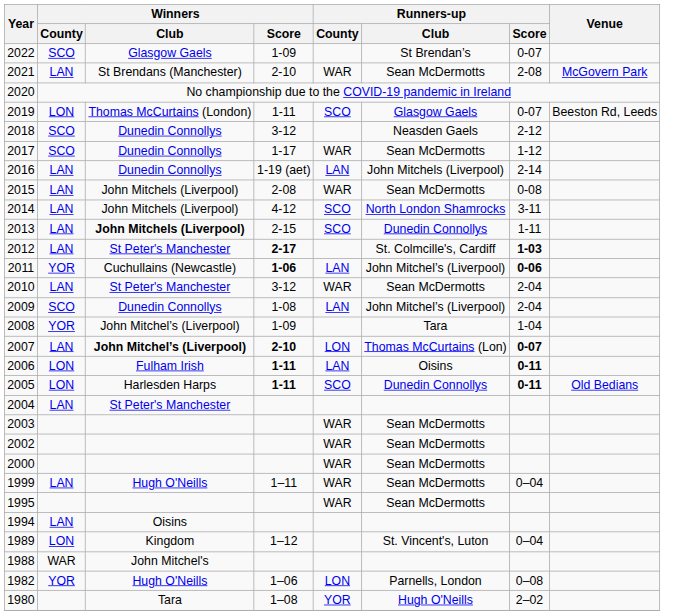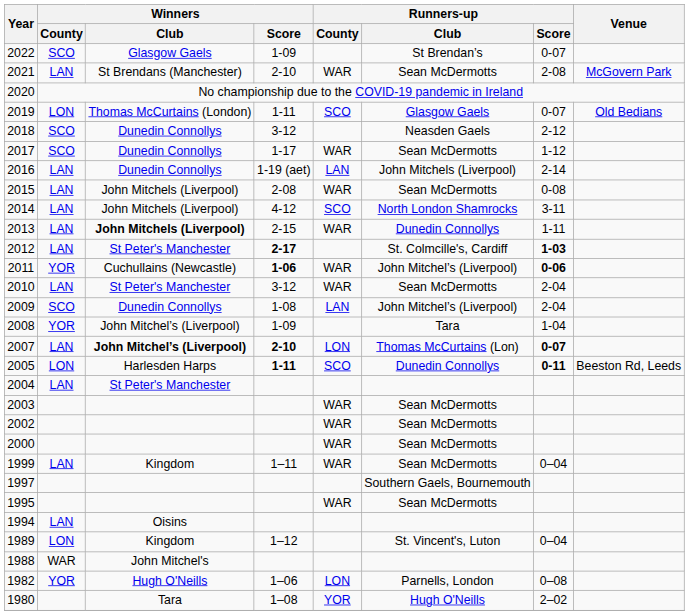 <table class="wikitable sortable" style="text-align:center">
 <tr>
 <th rowspan="2">Year</th>
 <th colspan="3">Winners</th>
 <th colspan="3">Runners-up</th>
 <th rowspan="2">Venue</th>
 </tr>
 <tr>
 <th>County</th>
 <th>Club</th>
 <th>Score</th>
 <th>County</th>
 <th>Club</th>
 <th>Score</th>
 </tr>
 <tr>
 <td>2022</td>
 <td> <a href='#'>SCO</a></td>
 <td><a href='#'>Glasgow Gaels</a></td>
 <td>1-09</td>
 <td></td>
 <td>St Brendan’s</td>
 <td>0-07</td>
 <td></td>
 </tr>
 <tr>
 <td>2021</td>
 <td> <a href='#'>LAN</a></td>
 <td>St Brendans (Manchester)</td>
 <td>2-10</td>
 <td> WAR</td>
 <td>Sean McDermotts</td>
 <td>2-08</td>
 <td><a href='#'>McGovern Park</a></td>
 </tr>
 <tr>
 <td>2020</td>
 <td colspan="7">No championship due to the <a href='#'>COVID-19 pandemic in Ireland</a></td>
 </tr>
 <tr>
 <td>2019</td>
 <td> <a href='#'>LON</a></td>
 <td><a href='#'>Thomas McCurtains</a> (London)</td>
 <td>1-11</td>
 <td> <a href='#'>SCO</a></td>
 <td><a href='#'>Glasgow Gaels</a></td>
 <td>0-07</td>
-<td>Beeston Rd, Leeds</td>
+<td><a href='#'>Old Bedians</a></td>
 </tr>
 <tr>
 <td>2018</td>
 <td> <a href='#'>SCO</a></td>
 <td><a href='#'>Dunedin Connollys</a></td>
 <td>3-12</td>
 <td></td>
 <td>Neasden Gaels</td>
 <td>2-12</td>
 <td></td>
 </tr>
 <tr>
 <td>2017</td>
 <td> <a href='#'>SCO</a></td>
 <td><a href='#'>Dunedin Connollys</a></td>
 <td>1-17</td>
 <td> WAR</td>
 <td>Sean McDermotts</td>
 <td>1-12</td>
 <td></td>
 </tr>
 <tr>
 <td>2016</td>
 <td> <a href='#'>LAN</a></td>
 <td><a href='#'>Dunedin Connollys</a></td>
 <td>1-19 (aet)</td>
 <td> <a href='#'>LAN</a></td>
 <td>John Mitchels (Liverpool)</td>
 <td>2-14</td>
 <td></td>
 </tr>
 <tr>
 <td>2015</td>
 <td> <a href='#'>LAN</a></td>
 <td>John Mitchels (Liverpool)</td>
 <td>2-08</td>
 <td> WAR</td>
 <td>Sean McDermotts</td>
 <td>0-08</td>
 <td></td>
 </tr>
 <tr>
 <td>2014</td>
 <td> <a href='#'>LAN</a></td>
 <td>John Mitchels (Liverpool)</td>
 <td>4-12</td>
 <td> <a href='#'>SCO</a></td>
 <td><a href='#'>North London Shamrocks</a></td>
 <td>3-11</td>
 <td></td>
 </tr>
 <tr>
 <td>2013</td>
 <td> <a href='#'>LAN</a></td>
 <td><strong>John Mitchels (Liverpool)</strong></td>
 <td>2-15</td>
-<td> <a href='#'>SCO</a></td>
+<td> WAR</td>
 <td><a href='#'>Dunedin Connollys</a></td>
 <td>1-11</td>
 <td></td>
 </tr>
 <tr>
 <td>2012</td>
 <td> <a href='#'>LAN</a></td>
 <td><a href='#'>St Peter's Manchester</a></td>
 <td><strong>2-17</strong></td>
 <td></td>
 <td>St. Colmcille's, Cardiff</td>
 <td><strong>1-03</strong></td>
 <td></td>
 </tr>
 <tr>
 <td>2011</td>
 <td> <a href='#'>YOR</a></td>
 <td>Cuchullains (Newcastle)</td>
 <td><strong>1-06</strong></td>
-<td> <a href='#'>LAN</a></td>
+<td> WAR</td>
 <td>John Mitchel’s (Liverpool)</td>
 <td><strong>0-06</strong></td>
 <td></td>
 </tr>
 <tr>
 <td>2010</td>
 <td> <a href='#'>LAN</a></td>
 <td><a href='#'>St Peter's Manchester</a></td>
 <td>3-12</td>
 <td> WAR</td>
 <td>Sean McDermotts</td>
 <td>2-04</td>
 <td></td>
 </tr>
 <tr>
 <td>2009</td>
 <td> <a href='#'>SCO</a></td>
 <td><a href='#'>Dunedin Connollys</a></td>
 <td>1-08</td>
 <td> <a href='#'>LAN</a></td>
 <td>John Mitchel’s (Liverpool)</td>
 <td>2-04</td>
 <td></td>
 </tr>
 <tr>
 <td>2008</td>
 <td> <a href='#'>YOR</a></td>
 <td>John Mitchel’s (Liverpool)</td>
 <td>1-09</td>
 <td></td>
 <td>Tara</td>
 <td>1-04</td>
 <td></td>
 </tr>
 <tr>
 <td>2007</td>
 <td> <a href='#'>LAN</a></td>
 <td><strong>John Mitchel’s (Liverpool)</strong></td>
 <td><strong>2-10</strong></td>
 <td> <a href='#'>LON</a></td>
 <td><a href='#'>Thomas McCurtains</a> (Lon)</td>
 <td><strong>0-07</strong></td>
 <td></td>
 </tr>
 <tr>
-<td>2006</td>
-<td> <a href='#'>LON</a></td>
-<td><a href='#'>Fulham Irish</a></td>
-<td><strong>1-11</strong></td>
-<td> <a href='#'>LAN</a></td>
-<td>Oisins</td>
-<td><strong>0-11</strong></td>
-<td></td>
-</tr>
-<tr>
 <td>2005</td>
 <td> <a href='#'>LON</a></td>
 <td>Harlesden Harps</td>
 <td><strong>1-11</strong></td>
 <td> <a href='#'>SCO</a></td>
 <td><a href='#'>Dunedin Connollys</a></td>
 <td><strong>0-11</strong></td>
-<td><a href='#'>Old Bedians</a></td>
+<td>Beeston Rd, Leeds</td>
 </tr>
 <tr>
 <td>2004</td>
 <td> <a href='#'>LAN</a></td>
 <td><a href='#'>St Peter's Manchester</a></td>
 <td></td>
 <td></td>
 <td></td>
 <td></td>
 <td></td>
 </tr>
 <tr>
 <td>2003</td>
 <td></td>
 <td></td>
 <td></td>
 <td> WAR</td>
 <td>Sean McDermotts</td>
 <td></td>
 <td></td>
 </tr>
 <tr>
 <td>2002</td>
 <td></td>
 <td></td>
 <td></td>
 <td> WAR</td>
 <td>Sean McDermotts</td>
 <td></td>
 <td></td>
 </tr>
 <tr>
 <td>2000</td>
 <td></td>
 <td></td>
 <td></td>
 <td> WAR</td>
 <td>Sean McDermotts</td>
 <td></td>
 <td></td>
 </tr>
 <tr>
 <td>1999</td>
 <td> <a href='#'>LAN</a></td>
-<td><a href='#'>Hugh O'Neills</a></td>
+<td>Kingdom</td>
 <td>1–11</td>
 <td> WAR</td>
 <td>Sean McDermotts</td>
 <td>0–04</td>
+<td></td>
+</tr>
+<tr>
+<td>1997</td>
+<td></td>
+<td></td>
+<td></td>
+<td></td>
+<td>Southern Gaels, Bournemouth</td>
+<td></td>
 <td></td>
 </tr>
 <tr>
 <td>1995</td>
 <td></td>
 <td></td>
 <td></td>
 <td> WAR</td>
 <td>Sean McDermotts</td>
 <td></td>
 <td></td>
 </tr>
 <tr>
 <td>1994</td>
 <td> <a href='#'>LAN</a></td>
 <td>Oisins</td>
 <td></td>
 <td></td>
 <td></td>
 <td></td>
 <td></td>
 </tr>
 <tr>
 <td>1989</td>
 <td> <a href='#'>LON</a></td>
 <td>Kingdom</td>
 <td>1–12</td>
 <td></td>
 <td>St. Vincent's, Luton</td>
 <td>0–04</td>
 <td></td>
 </tr>
 <tr>
 <td>1988</td>
 <td> WAR</td>
 <td>John Mitchel's</td>
 <td></td>
 <td></td>
 <td></td>
 <td></td>
 <td></td>
 </tr>
 <tr>
 <td>1982</td>
 <td> <a href='#'>YOR</a></td>
 <td><a href='#'>Hugh O'Neills</a></td>
 <td>1–06</td>
 <td> <a href='#'>LON</a></td>
 <td>Parnells, London</td>
 <td>0–08</td>
 <td></td>
 </tr>
 <tr>
 <td>1980</td>
 <td></td>
 <td>Tara</td>
 <td>1–08</td>
 <td> <a href='#'>YOR</a></td>
 <td><a href='#'>Hugh O'Neills</a></td>
 <td>2–02</td>
 <td></td>
 </tr>
 <tr>
 </tr>
 </table>
